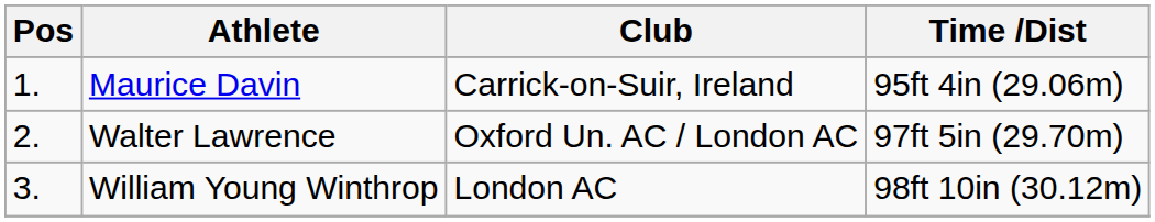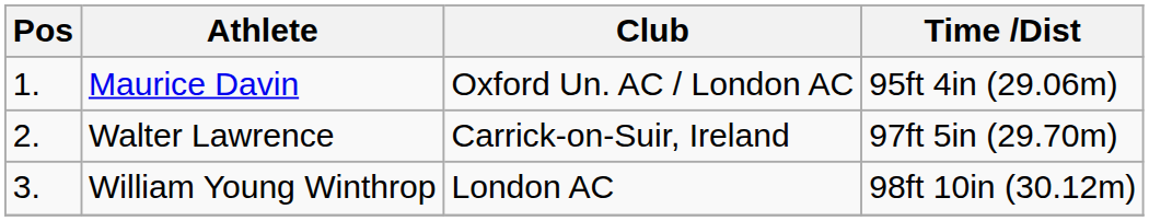 <table class="wikitable">
 <tr>
 <th>Pos</th>
 <th>Athlete</th>
 <th>Club</th>
 <th>Time /Dist</th>
 </tr>
 <tr>
 <td>1.</td>
 <td><a href='#'>Maurice Davin</a></td>
-<td>Carrick-on-Suir, Ireland</td>
+<td>Oxford Un. AC / London AC</td>
 <td>95ft 4in (29.06m)</td>
 </tr>
 <tr>
 <td>2.</td>
 <td>Walter Lawrence</td>
-<td>Oxford Un. AC / London AC</td>
+<td>Carrick-on-Suir, Ireland</td>
 <td>97ft 5in (29.70m)</td>
 </tr>
 <tr>
 <td>3.</td>
 <td>William Young Winthrop</td>
 <td>London AC</td>
 <td>98ft 10in (30.12m)</td>
 </tr>
 <tr>
 </tr>
 </table>
